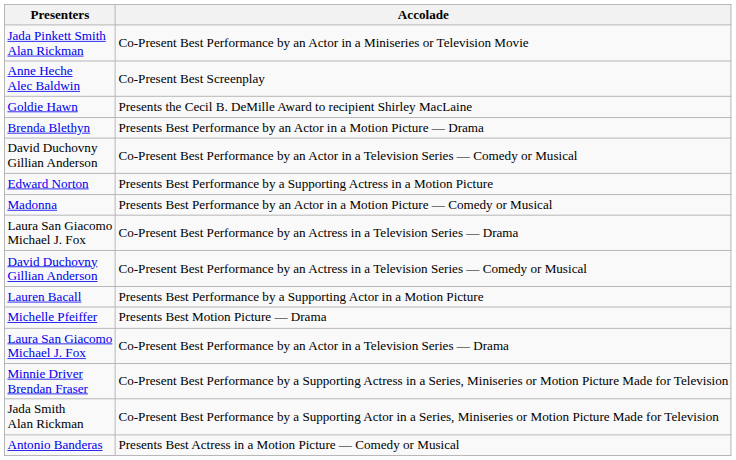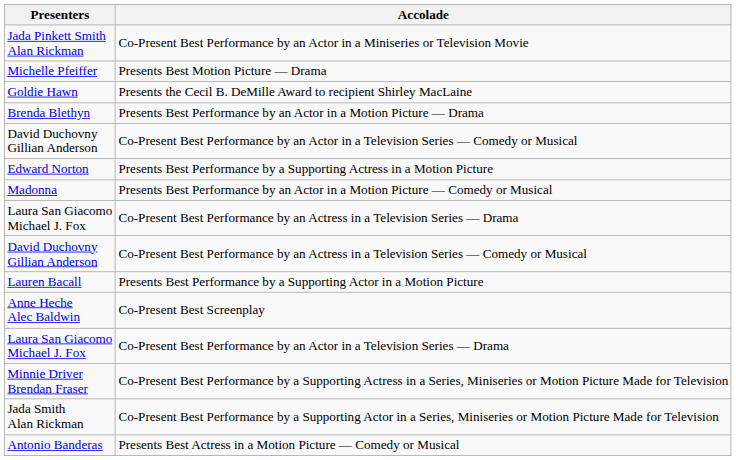 <table class="wikitable">
 <tr>
 <th>Presenters</th>
 <th>Accolade</th>
 </tr>
 <tr>
 <td><a href='#'>Jada Pinkett Smith</a><br><a href='#'>Alan Rickman</a></td>
 <td>Co-Present Best Performance by an Actor in a Miniseries or Television Movie</td>
 </tr>
 <tr>
-<td><a href='#'>Anne Heche</a><br><a href='#'>Alec Baldwin</a></td>
-<td>Co-Present Best Screenplay</td>
+<td><a href='#'>Michelle Pfeiffer</a></td>
+<td>Presents Best Motion Picture — Drama</td>
 </tr>
 <tr>
 <td><a href='#'>Goldie Hawn</a></td>
 <td>Presents the Cecil B. DeMille Award to recipient Shirley MacLaine</td>
 </tr>
 <tr>
 <td><a href='#'>Brenda Blethyn</a></td>
 <td>Presents Best Performance by an Actor in a Motion Picture — Drama</td>
 </tr>
 <tr>
 <td>David Duchovny<br>Gillian Anderson</td>
 <td>Co-Present Best Performance by an Actor in a Television Series — Comedy or Musical</td>
 </tr>
 <tr>
 <td><a href='#'>Edward Norton</a></td>
 <td>Presents Best Performance by a Supporting Actress in a Motion Picture</td>
 </tr>
 <tr>
 <td><a href='#'>Madonna</a></td>
 <td>Presents Best Performance by an Actor in a Motion Picture — Comedy or Musical</td>
 </tr>
 <tr>
 <td>Laura San Giacomo<br>Michael J. Fox</td>
 <td>Co-Present Best Performance by an Actress in a Television Series — Drama</td>
 </tr>
 <tr>
 <td><a href='#'>David Duchovny</a><br><a href='#'>Gillian Anderson</a></td>
 <td>Co-Present Best Performance by an Actress in a Television Series — Comedy or Musical</td>
 </tr>
 <tr>
 <td><a href='#'>Lauren Bacall</a></td>
 <td>Presents Best Performance by a Supporting Actor in a Motion Picture</td>
 </tr>
 <tr>
-<td><a href='#'>Michelle Pfeiffer</a></td>
-<td>Presents Best Motion Picture — Drama</td>
+<td><a href='#'>Anne Heche</a><br><a href='#'>Alec Baldwin</a></td>
+<td>Co-Present Best Screenplay</td>
 </tr>
 <tr>
 <td><a href='#'>Laura San Giacomo</a><br><a href='#'>Michael J. Fox</a></td>
 <td>Co-Present Best Performance by an Actor in a Television Series — Drama</td>
 </tr>
 <tr>
 <td><a href='#'>Minnie Driver</a><br><a href='#'>Brendan Fraser</a></td>
 <td>Co-Present Best Performance by a Supporting Actress in a Series, Miniseries or Motion Picture Made for Television</td>
 </tr>
 <tr>
 <td>Jada Smith<br>Alan Rickman</td>
 <td>Co-Present Best Performance by a Supporting Actor in a Series, Miniseries or Motion Picture Made for Television</td>
 </tr>
 <tr>
 <td><a href='#'>Antonio Banderas</a></td>
 <td>Presents Best Actress in a Motion Picture — Comedy or Musical</td>
 </tr>
 </table>
